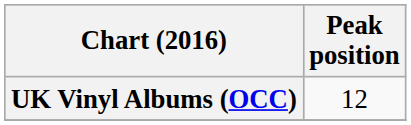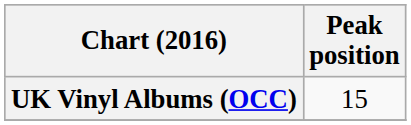 <table class="wikitable sortable plainrowheaders" style="text-align:center">
 <tr>
 <th scope="col">Chart (2016)</th>
 <th scope="col">Peak<br> position</th>
 </tr>
 <tr>
 <th scope="row">UK Vinyl Albums (<a href='#'>OCC</a>)</th>
-<td>12</td>
+<td>15</td>
 </tr>
 <tr>
 </tr>
 </table>
